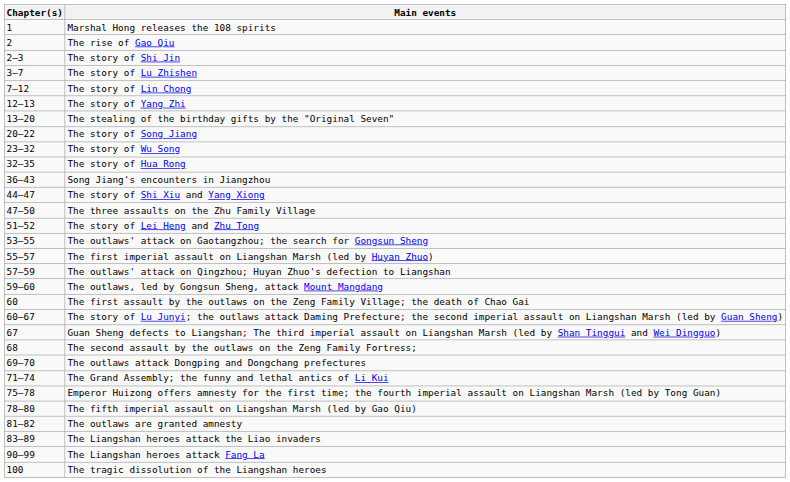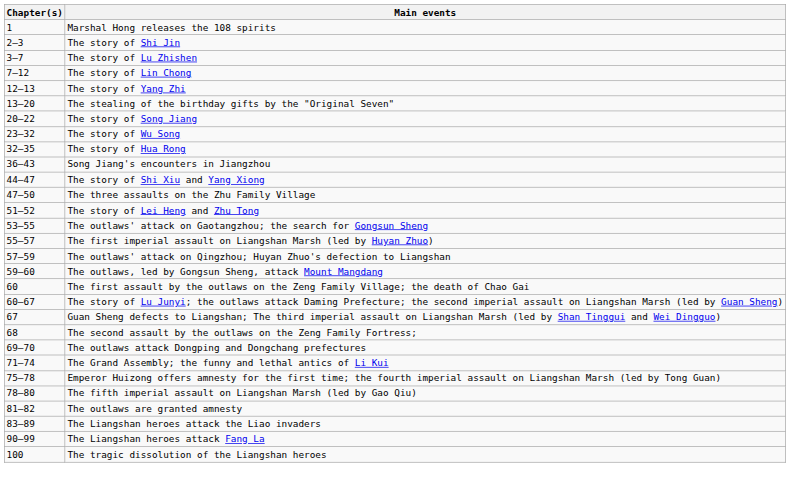 <table class="wikitable">
 <tr>
 <th>Chapter(s)</th>
 <th>Main events</th>
 </tr>
 <tr>
 <td>1</td>
 <td>Marshal Hong releases the 108 spirits</td>
-</tr>
-<tr>
-<td>2</td>
-<td>The rise of <a href='#'>Gao Qiu</a></td>
 </tr>
 <tr>
 <td>2–3</td>
 <td>The story of <a href='#'>Shi Jin</a></td>
 </tr>
 <tr>
 <td>3–7</td>
 <td>The story of <a href='#'>Lu Zhishen</a></td>
 </tr>
 <tr>
 <td>7–12</td>
 <td>The story of <a href='#'>Lin Chong</a></td>
 </tr>
 <tr>
 <td>12–13</td>
 <td>The story of <a href='#'>Yang Zhi</a></td>
 </tr>
 <tr>
 <td>13–20</td>
 <td>The stealing of the birthday gifts by the "Original Seven"</td>
 </tr>
 <tr>
 <td>20–22</td>
 <td>The story of <a href='#'>Song Jiang</a></td>
 </tr>
 <tr>
 <td>23–32</td>
 <td>The story of <a href='#'>Wu Song</a></td>
 </tr>
 <tr>
 <td>32–35</td>
 <td>The story of <a href='#'>Hua Rong</a></td>
 </tr>
 <tr>
 <td>36–43</td>
 <td>Song Jiang's encounters in Jiangzhou</td>
 </tr>
 <tr>
 <td>44–47</td>
 <td>The story of <a href='#'>Shi Xiu</a> and <a href='#'>Yang Xiong</a></td>
 </tr>
 <tr>
 <td>47–50</td>
 <td>The three assaults on the Zhu Family Village</td>
 </tr>
 <tr>
 <td>51–52</td>
 <td>The story of <a href='#'>Lei Heng</a> and <a href='#'>Zhu Tong</a></td>
 </tr>
 <tr>
 <td>53–55</td>
 <td>The outlaws' attack on Gaotangzhou; the search for <a href='#'>Gongsun Sheng</a></td>
 </tr>
 <tr>
 <td>55–57</td>
 <td>The first imperial assault on Liangshan Marsh (led by <a href='#'>Huyan Zhuo</a>)</td>
 </tr>
 <tr>
 <td>57–59</td>
 <td>The outlaws' attack on Qingzhou; Huyan Zhuo's defection to Liangshan</td>
 </tr>
 <tr>
 <td>59–60</td>
 <td>The outlaws, led by Gongsun Sheng, attack <a href='#'>Mount Mangdang</a></td>
 </tr>
 <tr>
 <td>60</td>
 <td>The first assault by the outlaws on the Zeng Family Village; the death of Chao Gai</td>
 </tr>
 <tr>
 <td>60–67</td>
 <td>The story of <a href='#'>Lu Junyi</a>; the outlaws attack Daming Prefecture; the second imperial assault on Liangshan Marsh (led by <a href='#'>Guan Sheng</a>)</td>
 </tr>
 <tr>
 <td>67</td>
 <td>Guan Sheng defects to Liangshan; The third imperial assault on Liangshan Marsh (led by <a href='#'>Shan Tinggui</a> and <a href='#'>Wei Dingguo</a>)</td>
 </tr>
 <tr>
 <td>68</td>
 <td>The second assault by the outlaws on the Zeng Family Fortress;</td>
 </tr>
 <tr>
 <td>69–70</td>
 <td>The outlaws attack Dongping and Dongchang prefectures</td>
 </tr>
 <tr>
 <td>71–74</td>
 <td>The Grand Assembly; the funny and lethal antics of <a href='#'>Li Kui</a></td>
 </tr>
 <tr>
 <td>75–78</td>
 <td>Emperor Huizong offers amnesty for the first time; the fourth imperial assault on Liangshan Marsh (led by Tong Guan)</td>
 </tr>
 <tr>
 <td>78–80</td>
 <td>The fifth imperial assault on Liangshan Marsh (led by Gao Qiu)</td>
 </tr>
 <tr>
 <td>81–82</td>
 <td>The outlaws are granted amnesty</td>
 </tr>
 <tr>
 <td>83–89</td>
 <td>The Liangshan heroes attack the Liao invaders</td>
 </tr>
 <tr>
 <td>90–99</td>
 <td>The Liangshan heroes attack <a href='#'>Fang La</a></td>
 </tr>
 <tr>
 <td>100</td>
 <td>The tragic dissolution of the Liangshan heroes</td>
 </tr>
 </table>
